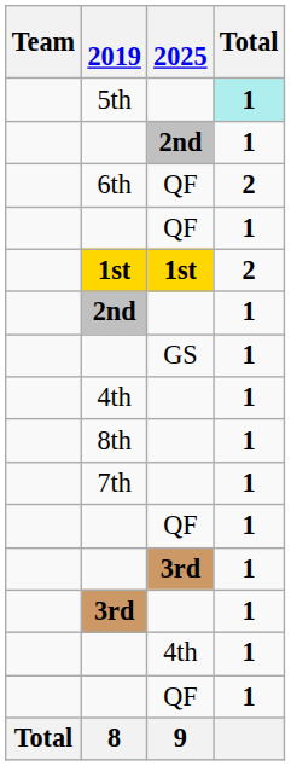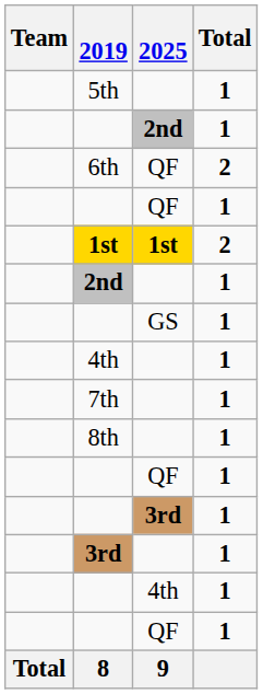 <table class="wikitable sortable sticky-header" style="text-align:center">
 <tr>
 <th>Team</th>
 <th><br><a href='#'>2019</a></th>
 <th><br><a href='#'>2025</a></th>
 <th>Total</th>
 </tr>
 <tr>
 <td align=left></td>
 <td>5th</td>
 <td></td>
-<td style="background: paleturquoise;"><strong>1</strong></td>
+<td><strong>1</strong></td>
 </tr>
 <tr>
 <td align=left></td>
 <td></td>
 <td bgcolor=silver><strong>2nd</strong></td>
 <td><strong>1</strong></td>
 </tr>
 <tr>
 <td align=left> </td>
 <td>6th</td>
 <td>QF</td>
 <td><strong>2</strong></td>
 </tr>
 <tr>
 <td align=left></td>
 <td></td>
 <td>QF</td>
 <td><strong>1</strong></td>
 </tr>
 <tr>
 <td align=left></td>
 <td bgcolor=gold><strong>1st</strong></td>
 <td bgcolor=gold><strong>1st</strong></td>
 <td><strong>2</strong></td>
 </tr>
 <tr>
 <td align=left></td>
 <td bgcolor=silver><strong>2nd</strong></td>
 <td></td>
 <td><strong>1</strong></td>
 </tr>
 <tr>
 <td align=left></td>
 <td></td>
 <td>GS</td>
 <td><strong>1</strong></td>
 </tr>
 <tr>
 <td align=left></td>
 <td>4th</td>
 <td></td>
 <td><strong>1</strong></td>
 </tr>
 <tr>
 <td align=left></td>
-<td>8th</td>
+<td>7th</td>
 <td></td>
 <td><strong>1</strong></td>
 </tr>
 <tr>
 <td align=left></td>
-<td>7th</td>
+<td>8th</td>
 <td></td>
 <td><strong>1</strong></td>
 </tr>
 <tr>
 <td align=left></td>
 <td></td>
 <td>QF</td>
 <td><strong>1</strong></td>
 </tr>
 <tr>
 <td align=left></td>
 <td></td>
 <td bgcolor=cc9966><strong>3rd</strong></td>
 <td><strong>1</strong></td>
 </tr>
 <tr>
 <td align=left> </td>
 <td bgcolor=cc9966><strong>3rd</strong></td>
 <td></td>
 <td><strong>1</strong></td>
 </tr>
 <tr>
 <td align=left></td>
 <td></td>
 <td>4th</td>
 <td><strong>1</strong></td>
 </tr>
 <tr>
 <td align=left></td>
 <td></td>
 <td>QF</td>
 <td><strong>1</strong></td>
 </tr>
 <tr>
 <th align=left>Total</th>
 <th>8</th>
 <th>9</th>
 <th></th>
 </tr>
 </table>
